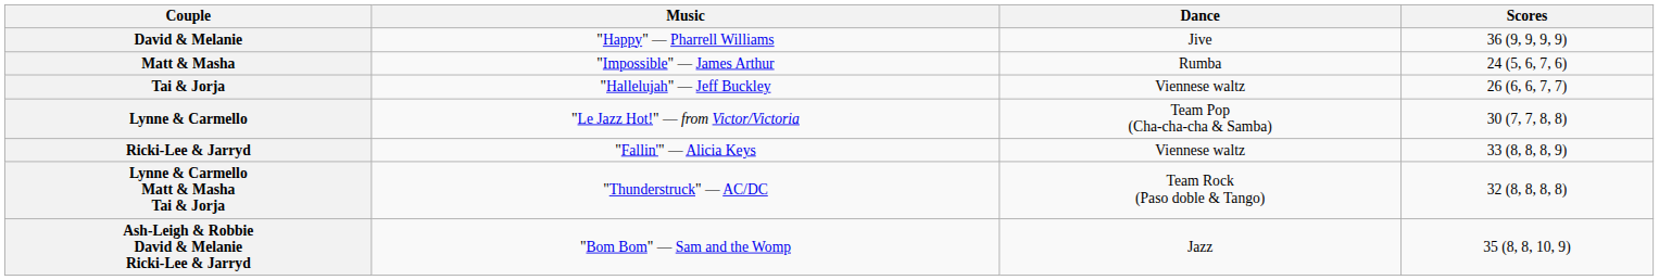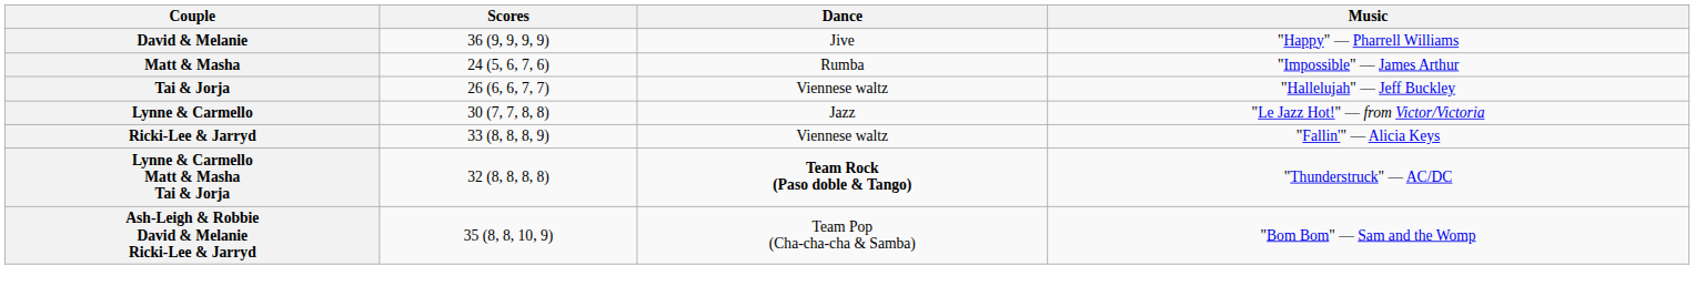 <table class="wikitable sortable" style="text-align:center; width: 90%">
 <tr>
 <th scope="col">Couple</th>
+<th scope="col">Scores</th>
+<th scope="col" class="unsortable">Dance</th>
 <th scope="col" class="unsortable">Music</th>
-<th scope="col" class="unsortable">Dance</th>
-<th scope="col">Scores</th>
 </tr>
 <tr>
 <th scope="row">David & Melanie</th>
+<td>36 (9, 9, 9, 9)</td>
+<td>Jive</td>
 <td>"<a href='#'>Happy</a>" — <a href='#'>Pharrell Williams</a></td>
-<td>Jive</td>
-<td>36 (9, 9, 9, 9)</td>
 </tr>
 <tr>
 <th scope="row">Matt & Masha</th>
+<td>24 (5, 6, 7, 6)</td>
+<td>Rumba</td>
 <td>"<a href='#'>Impossible</a>" — <a href='#'>James Arthur</a></td>
-<td>Rumba</td>
-<td>24 (5, 6, 7, 6)</td>
 </tr>
 <tr>
 <th scope="row">Tai & Jorja</th>
+<td>26 (6, 6, 7, 7)</td>
+<td>Viennese waltz</td>
 <td>"<a href='#'>Hallelujah</a>" — <a href='#'>Jeff Buckley</a></td>
-<td>Viennese waltz</td>
-<td>26 (6, 6, 7, 7)</td>
 </tr>
 <tr>
 <th scope="row">Lynne & Carmello</th>
+<td>30 (7, 7, 8, 8)</td>
+<td>Jazz</td>
 <td>"<a href='#'>Le Jazz Hot!</a>" — <em>from <a href='#'>Victor/Victoria</a></em></td>
-<td>Team Pop<br>(Cha-cha-cha & Samba)</td>
-<td>30 (7, 7, 8, 8)</td>
 </tr>
 <tr>
 <th scope="row">Ricki-Lee & Jarryd</th>
+<td>33 (8, 8, 8, 9)</td>
+<td>Viennese waltz</td>
 <td>"<a href='#'>Fallin'</a>" — <a href='#'>Alicia Keys</a></td>
-<td>Viennese waltz</td>
-<td>33 (8, 8, 8, 9)</td>
 </tr>
 <tr>
 <th scope="row">Lynne & Carmello<br>Matt & Masha<br>Tai & Jorja</th>
+<td>32 (8, 8, 8, 8)</td>
+<td><strong>Team Rock<br>(Paso doble & Tango)</strong></td>
 <td>"<a href='#'>Thunderstruck</a>" — <a href='#'>AC/DC</a></td>
-<td>Team Rock<br>(Paso doble & Tango)</td>
-<td>32 (8, 8, 8, 8)</td>
 </tr>
 <tr>
 <th scope="row">Ash-Leigh & Robbie<br>David & Melanie<br>Ricki-Lee & Jarryd</th>
+<td>35 (8, 8, 10, 9)</td>
+<td>Team Pop<br>(Cha-cha-cha & Samba)</td>
 <td>"<a href='#'>Bom Bom</a>" — <a href='#'>Sam and the Womp</a></td>
-<td>Jazz</td>
-<td>35 (8, 8, 10, 9)</td>
 </tr>
 </table>
